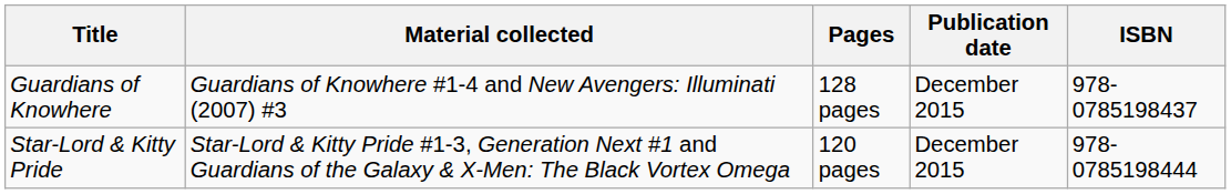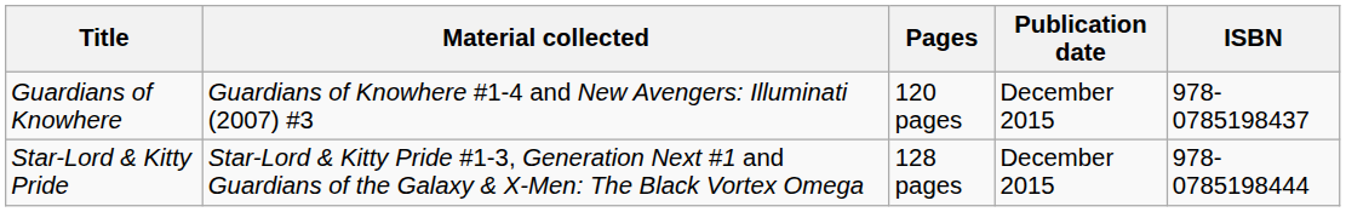 <table class="wikitable">
 <tr>
 <th>Title</th>
 <th>Material collected</th>
 <th>Pages</th>
 <th>Publication date</th>
 <th>ISBN</th>
 </tr>
 <tr>
 <td><em>Guardians of Knowhere</em></td>
 <td><em>Guardians of Knowhere</em> #1-4 and <em>New Avengers: Illuminati</em> (2007) #3</td>
-<td>128 pages</td>
+<td>120 pages</td>
 <td>December 2015</td>
 <td>978-0785198437</td>
 </tr>
 <tr>
 <td><em>Star-Lord & Kitty Pride</em></td>
 <td><em>Star-Lord & Kitty Pride</em> #1-3, <em>Generation Next #1</em> and <em>Guardians of the Galaxy & X-Men: The Black Vortex Omega</em></td>
-<td>120 pages</td>
+<td>128 pages</td>
 <td>December 2015</td>
 <td>978-0785198444</td>
 </tr>
 </table>
